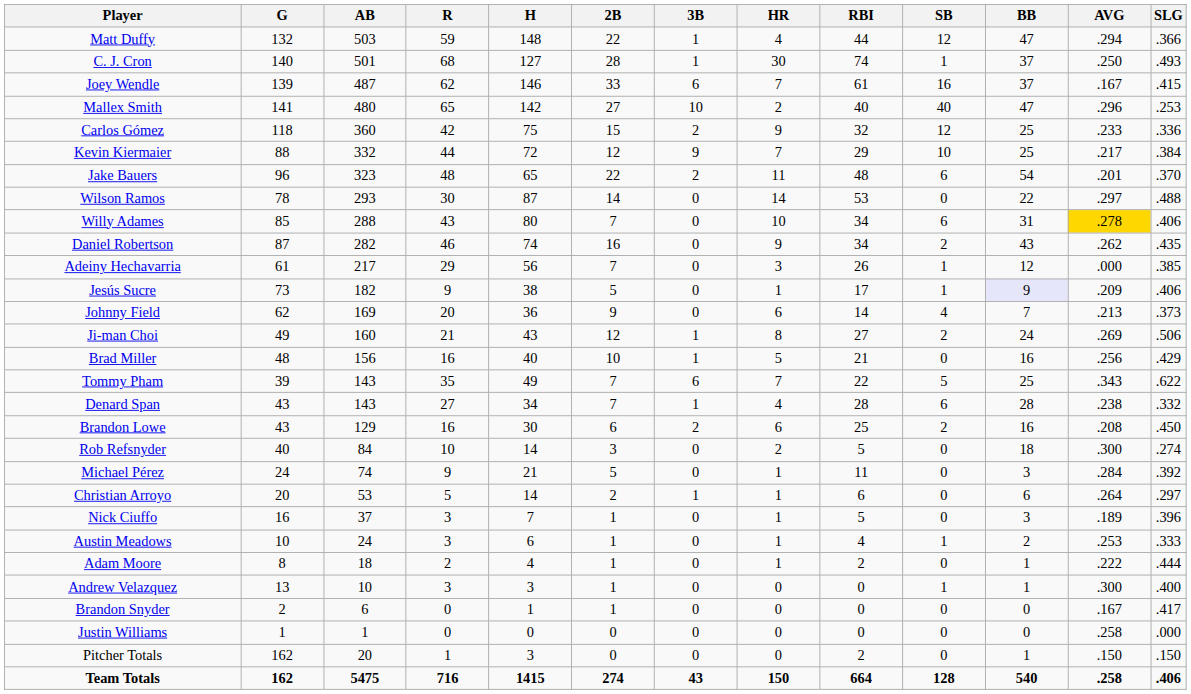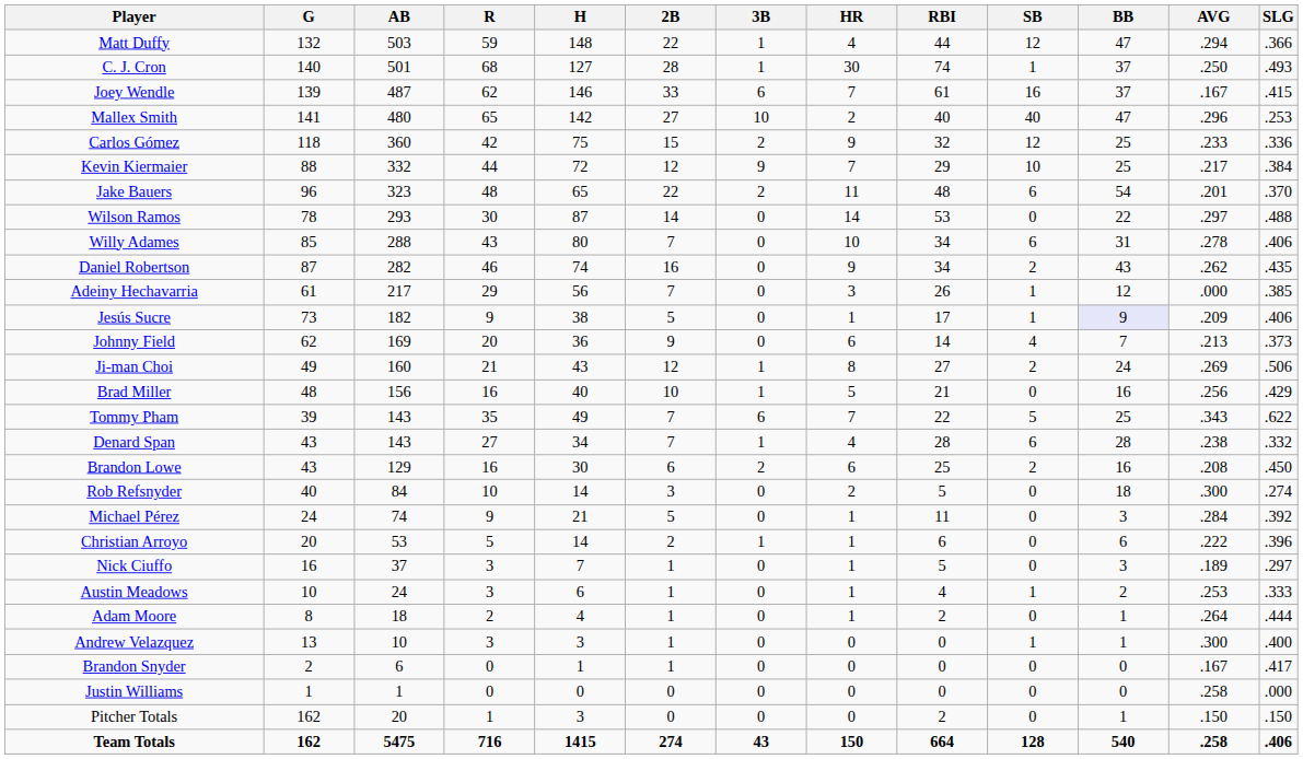 <table class=wikitable style="text-align:center">
 <tr>
 <th bgcolor=#DDDDFF; width="20%">Player</th>
 <th bgcolor=#DDDDFF; width="7%">G</th>
 <th bgcolor=#DDDDFF; width="7%">AB</th>
 <th bgcolor=#DDDDFF; width="7%">R</th>
 <th bgcolor=#DDDDFF; width="7%">H</th>
 <th bgcolor=#DDDDFF; width="7%">2B</th>
 <th bgcolor=#DDDDFF; width="7%">3B</th>
 <th bgcolor=#DDDDFF; width="7%">HR</th>
 <th bgcolor=#DDDDFF; width="7%">RBI</th>
 <th bgcolor=#DDDDFF; width="7%">SB</th>
 <th bgcolor=#DDDDFF; width="7%">BB</th>
 <th bgcolor=#DDDDFF; width="7%">AVG</th>
 <th bgcolor=#DDDDFF; width="7%">SLG</th>
 </tr>
 <tr>
 <td><a href='#'>Matt Duffy</a></td>
 <td>132</td>
 <td>503</td>
 <td>59</td>
 <td>148</td>
 <td>22</td>
 <td>1</td>
 <td>4</td>
 <td>44</td>
 <td>12</td>
 <td>47</td>
 <td>.294</td>
 <td>.366</td>
 </tr>
 <tr>
 <td><a href='#'>C. J. Cron</a></td>
 <td>140</td>
 <td>501</td>
 <td>68</td>
 <td>127</td>
 <td>28</td>
 <td>1</td>
 <td>30</td>
 <td>74</td>
 <td>1</td>
 <td>37</td>
 <td>.250</td>
 <td>.493</td>
 </tr>
 <tr>
 <td><a href='#'>Joey Wendle</a></td>
 <td>139</td>
 <td>487</td>
 <td>62</td>
 <td>146</td>
 <td>33</td>
 <td>6</td>
 <td>7</td>
 <td>61</td>
 <td>16</td>
 <td>37</td>
 <td>.167</td>
 <td>.415</td>
 </tr>
 <tr>
 <td><a href='#'>Mallex Smith</a></td>
 <td>141</td>
 <td>480</td>
 <td>65</td>
 <td>142</td>
 <td>27</td>
 <td>10</td>
 <td>2</td>
 <td>40</td>
 <td>40</td>
 <td>47</td>
 <td>.296</td>
 <td>.253</td>
 </tr>
 <tr>
 <td><a href='#'>Carlos Gómez</a></td>
 <td>118</td>
 <td>360</td>
 <td>42</td>
 <td>75</td>
 <td>15</td>
 <td>2</td>
 <td>9</td>
 <td>32</td>
 <td>12</td>
 <td>25</td>
 <td>.233</td>
 <td>.336</td>
 </tr>
 <tr>
 <td><a href='#'>Kevin Kiermaier</a></td>
 <td>88</td>
 <td>332</td>
 <td>44</td>
 <td>72</td>
 <td>12</td>
 <td>9</td>
 <td>7</td>
 <td>29</td>
 <td>10</td>
 <td>25</td>
 <td>.217</td>
 <td>.384</td>
 </tr>
 <tr>
 <td><a href='#'>Jake Bauers</a></td>
 <td>96</td>
 <td>323</td>
 <td>48</td>
 <td>65</td>
 <td>22</td>
 <td>2</td>
 <td>11</td>
 <td>48</td>
 <td>6</td>
 <td>54</td>
 <td>.201</td>
 <td>.370</td>
 </tr>
 <tr>
 <td><a href='#'>Wilson Ramos</a></td>
 <td>78</td>
 <td>293</td>
 <td>30</td>
 <td>87</td>
 <td>14</td>
 <td>0</td>
 <td>14</td>
 <td>53</td>
 <td>0</td>
 <td>22</td>
 <td>.297</td>
 <td>.488</td>
 </tr>
 <tr>
 <td><a href='#'>Willy Adames</a></td>
 <td>85</td>
 <td>288</td>
 <td>43</td>
 <td>80</td>
 <td>7</td>
 <td>0</td>
 <td>10</td>
 <td>34</td>
 <td>6</td>
 <td>31</td>
-<td style="background: gold;">.278</td>
+<td>.278</td>
 <td>.406</td>
 </tr>
 <tr>
 <td><a href='#'>Daniel Robertson</a></td>
 <td>87</td>
 <td>282</td>
 <td>46</td>
 <td>74</td>
 <td>16</td>
 <td>0</td>
 <td>9</td>
 <td>34</td>
 <td>2</td>
 <td>43</td>
 <td>.262</td>
 <td>.435</td>
 </tr>
 <tr>
 <td><a href='#'>Adeiny Hechavarria</a></td>
 <td>61</td>
 <td>217</td>
 <td>29</td>
 <td>56</td>
 <td>7</td>
 <td>0</td>
 <td>3</td>
 <td>26</td>
 <td>1</td>
 <td>12</td>
 <td>.000</td>
 <td>.385</td>
 </tr>
 <tr>
 <td><a href='#'>Jesús Sucre</a></td>
 <td>73</td>
 <td>182</td>
 <td>9</td>
 <td>38</td>
 <td>5</td>
 <td>0</td>
 <td>1</td>
 <td>17</td>
 <td>1</td>
 <td style="background: lavender;">9</td>
 <td>.209</td>
 <td>.406</td>
 </tr>
 <tr>
 <td><a href='#'>Johnny Field</a></td>
 <td>62</td>
 <td>169</td>
 <td>20</td>
 <td>36</td>
 <td>9</td>
 <td>0</td>
 <td>6</td>
 <td>14</td>
 <td>4</td>
 <td>7</td>
 <td>.213</td>
 <td>.373</td>
 </tr>
 <tr>
 <td><a href='#'>Ji-man Choi</a></td>
 <td>49</td>
 <td>160</td>
 <td>21</td>
 <td>43</td>
 <td>12</td>
 <td>1</td>
 <td>8</td>
 <td>27</td>
 <td>2</td>
 <td>24</td>
 <td>.269</td>
 <td>.506</td>
 </tr>
 <tr>
 <td><a href='#'>Brad Miller</a></td>
 <td>48</td>
 <td>156</td>
 <td>16</td>
 <td>40</td>
 <td>10</td>
 <td>1</td>
 <td>5</td>
 <td>21</td>
 <td>0</td>
 <td>16</td>
 <td>.256</td>
 <td>.429</td>
 </tr>
 <tr>
 <td><a href='#'>Tommy Pham</a></td>
 <td>39</td>
 <td>143</td>
 <td>35</td>
 <td>49</td>
 <td>7</td>
 <td>6</td>
 <td>7</td>
 <td>22</td>
 <td>5</td>
 <td>25</td>
 <td>.343</td>
 <td>.622</td>
 </tr>
 <tr>
 <td><a href='#'>Denard Span</a></td>
 <td>43</td>
 <td>143</td>
 <td>27</td>
 <td>34</td>
 <td>7</td>
 <td>1</td>
 <td>4</td>
 <td>28</td>
 <td>6</td>
 <td>28</td>
 <td>.238</td>
 <td>.332</td>
 </tr>
 <tr>
 <td><a href='#'>Brandon Lowe</a></td>
 <td>43</td>
 <td>129</td>
 <td>16</td>
 <td>30</td>
 <td>6</td>
 <td>2</td>
 <td>6</td>
 <td>25</td>
 <td>2</td>
 <td>16</td>
 <td>.208</td>
 <td>.450</td>
 </tr>
 <tr>
 <td><a href='#'>Rob Refsnyder</a></td>
 <td>40</td>
 <td>84</td>
 <td>10</td>
 <td>14</td>
 <td>3</td>
 <td>0</td>
 <td>2</td>
 <td>5</td>
 <td>0</td>
 <td>18</td>
 <td>.300</td>
 <td>.274</td>
 </tr>
 <tr>
 <td><a href='#'>Michael Pérez</a></td>
 <td>24</td>
 <td>74</td>
 <td>9</td>
 <td>21</td>
 <td>5</td>
 <td>0</td>
 <td>1</td>
 <td>11</td>
 <td>0</td>
 <td>3</td>
 <td>.284</td>
 <td>.392</td>
 </tr>
 <tr>
 <td><a href='#'>Christian Arroyo</a></td>
 <td>20</td>
 <td>53</td>
 <td>5</td>
 <td>14</td>
 <td>2</td>
 <td>1</td>
 <td>1</td>
 <td>6</td>
 <td>0</td>
 <td>6</td>
-<td>.264</td>
-<td>.297</td>
+<td>.222</td>
+<td>.396</td>
 </tr>
 <tr>
 <td><a href='#'>Nick Ciuffo</a></td>
 <td>16</td>
 <td>37</td>
 <td>3</td>
 <td>7</td>
 <td>1</td>
 <td>0</td>
 <td>1</td>
 <td>5</td>
 <td>0</td>
 <td>3</td>
 <td>.189</td>
-<td>.396</td>
+<td>.297</td>
 </tr>
 <tr>
 <td><a href='#'>Austin Meadows</a></td>
 <td>10</td>
 <td>24</td>
 <td>3</td>
 <td>6</td>
 <td>1</td>
 <td>0</td>
 <td>1</td>
 <td>4</td>
 <td>1</td>
 <td>2</td>
 <td>.253</td>
 <td>.333</td>
 </tr>
 <tr>
 <td><a href='#'>Adam Moore</a></td>
 <td>8</td>
 <td>18</td>
 <td>2</td>
 <td>4</td>
 <td>1</td>
 <td>0</td>
 <td>1</td>
 <td>2</td>
 <td>0</td>
 <td>1</td>
-<td>.222</td>
+<td>.264</td>
 <td>.444</td>
 </tr>
 <tr>
 <td><a href='#'>Andrew Velazquez</a></td>
 <td>13</td>
 <td>10</td>
 <td>3</td>
 <td>3</td>
 <td>1</td>
 <td>0</td>
 <td>0</td>
 <td>0</td>
 <td>1</td>
 <td>1</td>
 <td>.300</td>
 <td>.400</td>
 </tr>
 <tr>
 <td><a href='#'>Brandon Snyder</a></td>
 <td>2</td>
 <td>6</td>
 <td>0</td>
 <td>1</td>
 <td>1</td>
 <td>0</td>
 <td>0</td>
 <td>0</td>
 <td>0</td>
 <td>0</td>
 <td>.167</td>
 <td>.417</td>
 </tr>
 <tr>
 <td><a href='#'>Justin Williams</a></td>
 <td>1</td>
 <td>1</td>
 <td>0</td>
 <td>0</td>
 <td>0</td>
 <td>0</td>
 <td>0</td>
 <td>0</td>
 <td>0</td>
 <td>0</td>
 <td>.258</td>
 <td>.000</td>
 </tr>
 <tr>
 <td>Pitcher Totals</td>
 <td>162</td>
 <td>20</td>
 <td>1</td>
 <td>3</td>
 <td>0</td>
 <td>0</td>
 <td>0</td>
 <td>2</td>
 <td>0</td>
 <td>1</td>
 <td>.150</td>
 <td>.150</td>
 </tr>
 <tr>
 <td><strong>Team Totals</strong></td>
 <td><strong>162</strong></td>
 <td><strong>5475</strong></td>
 <td><strong>716</strong></td>
 <td><strong>1415</strong></td>
 <td><strong>274</strong></td>
 <td><strong>43</strong></td>
 <td><strong>150</strong></td>
 <td><strong>664</strong></td>
 <td><strong>128</strong></td>
 <td><strong>540</strong></td>
 <td><strong>.258</strong></td>
 <td><strong>.406</strong></td>
 </tr>
 </table>
